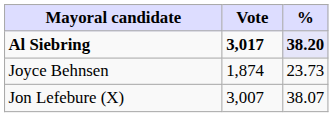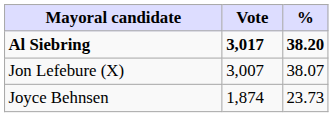 <table class="wikitable">
 <tr>
 <th style="background:#ddf;" width="200px">Mayoral candidate</th>
 <th style="background:#ddf;" width="50px">Vote</th>
 <th style="background:#ddf;" width="30px">%</th>
 </tr>
 <tr>
 <td><strong>Al Siebring</strong></td>
 <td><strong>3,017</strong></td>
-<td style="background: lavender;"><strong>38.20</strong></td>
+<td><strong>38.20</strong></td>
+</tr>
+<tr>
+<td>Jon Lefebure (X)</td>
+<td>3,007</td>
+<td>38.07</td>
 </tr>
 <tr>
 <td>Joyce Behnsen</td>
 <td>1,874</td>
 <td>23.73</td>
 </tr>
-<tr>
-<td>Jon Lefebure (X)</td>
-<td>3,007</td>
-<td>38.07</td>
-</tr>
 </table>
